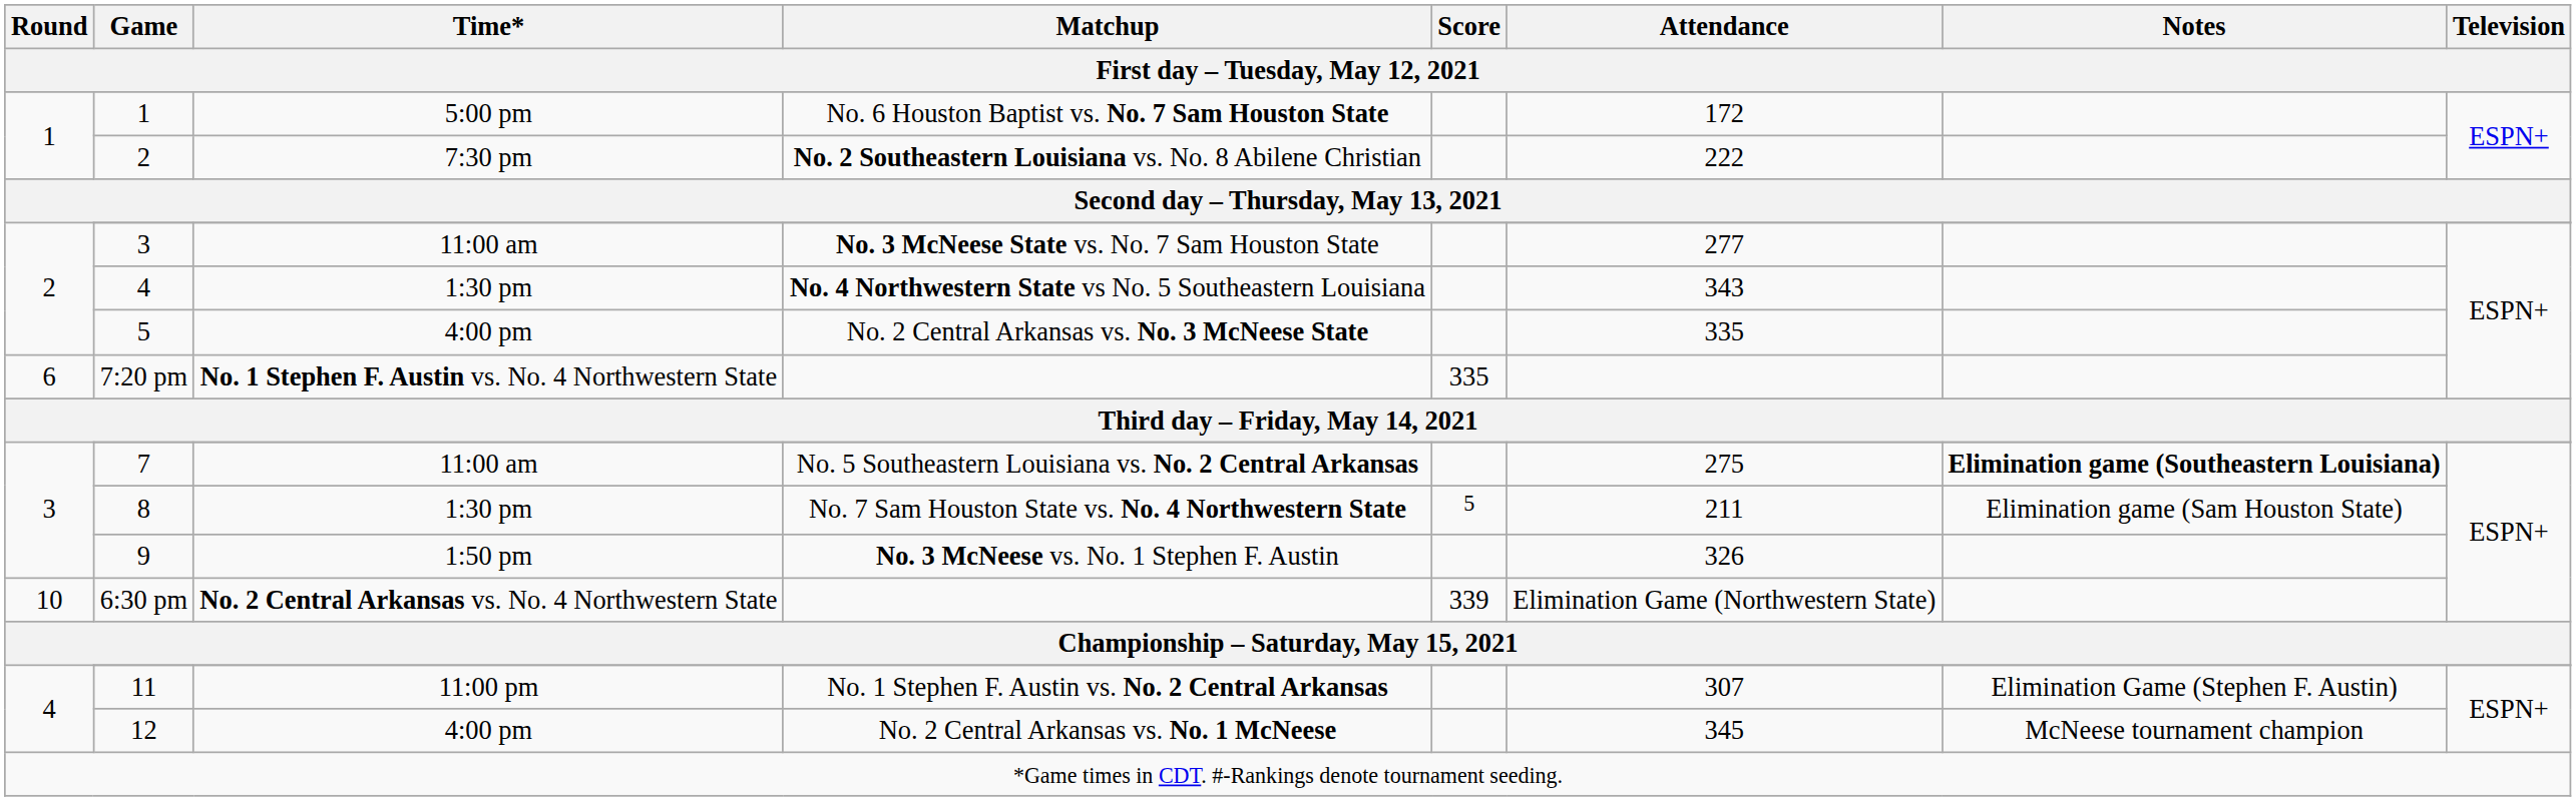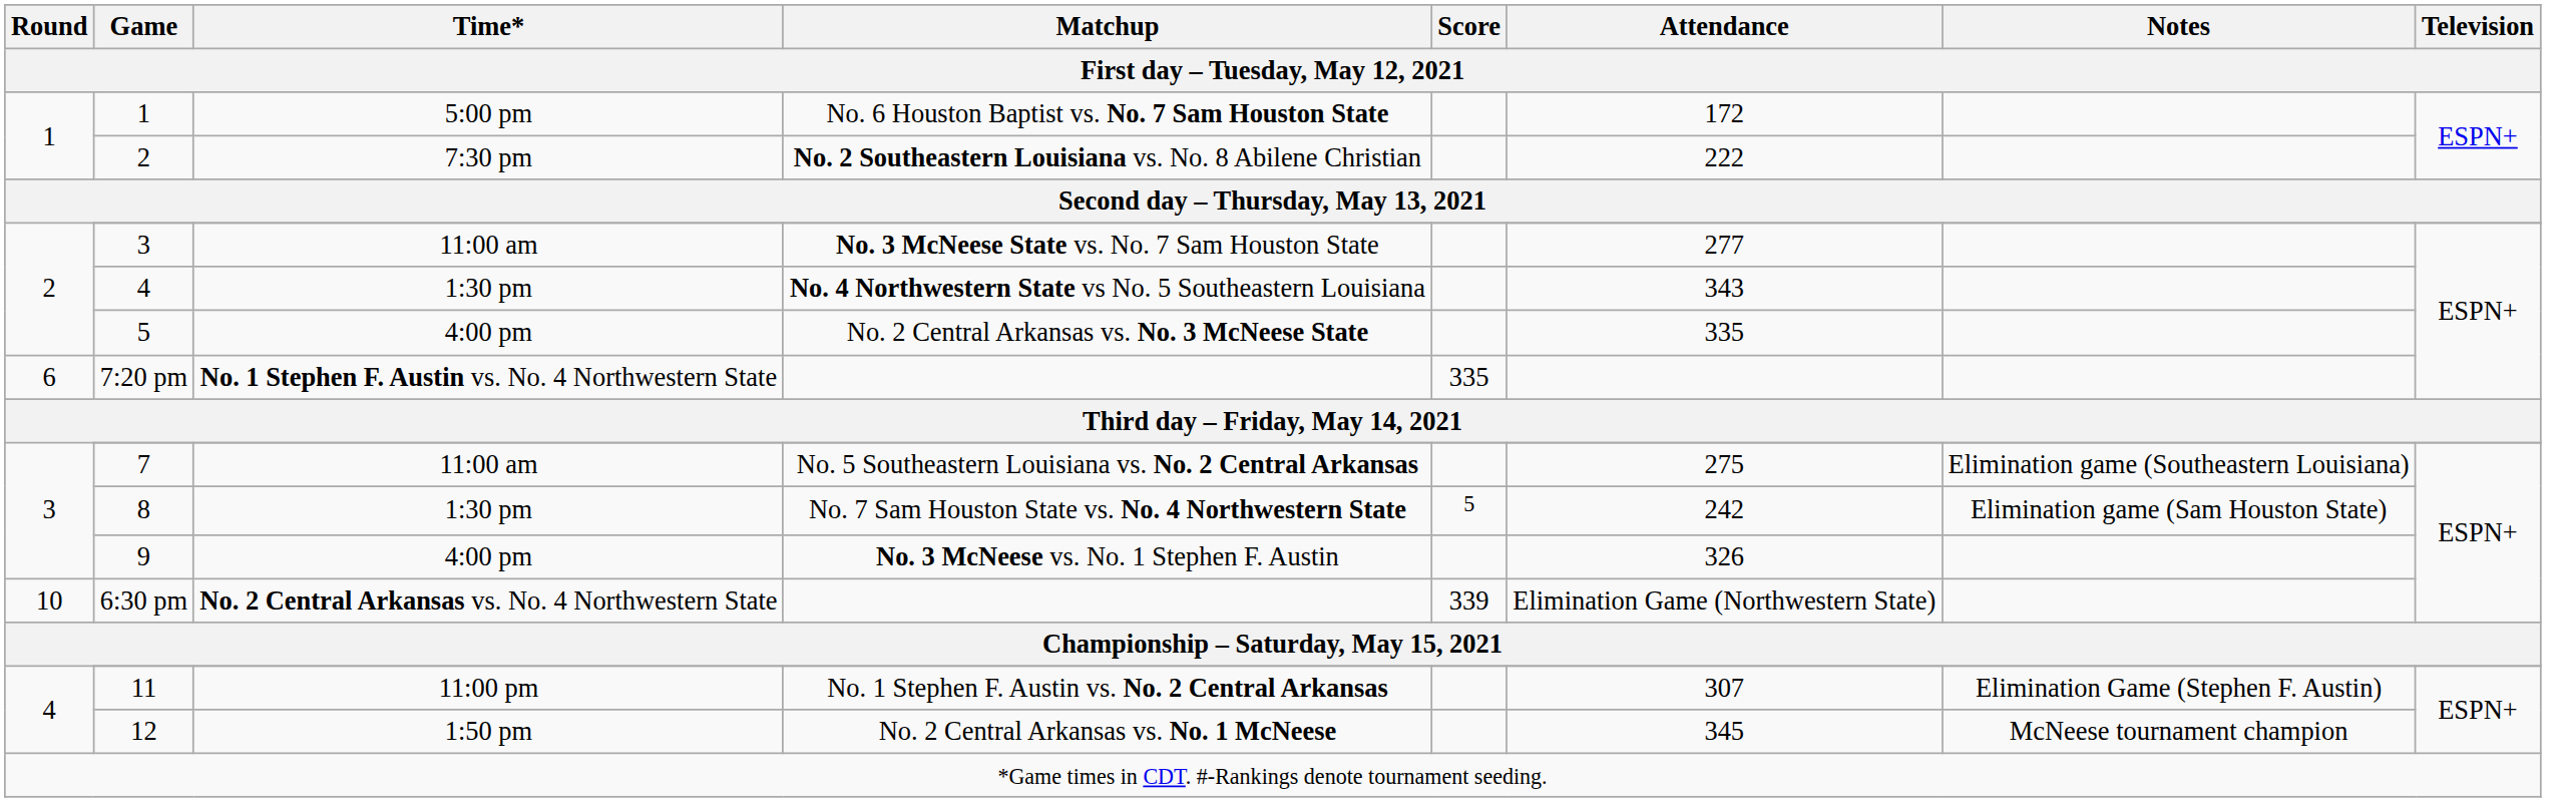 <table class="wikitable" style="font-size: 95%;text-align:center">
 <tr align="center">
 <th>Round</th>
 <th>Game</th>
 <th>Time*</th>
 <th>Matchup</th>
 <th>Score</th>
 <th>Attendance</th>
 <th>Notes</th>
 <th>Television</th>
 </tr>
 <tr>
 <th colspan="8">First day – Tuesday, May 12, 2021</th>
 </tr>
 <tr>
 <td rowspan="2">1</td>
 <td>1</td>
 <td>5:00 pm</td>
 <td>No. 6 Houston Baptist vs. <strong>No. 7 Sam Houston State</strong></td>
 <td></td>
 <td>172</td>
 <td></td>
 <td rowspan="2"><a href='#'>ESPN+</a></td>
 </tr>
 <tr>
 <td>2</td>
 <td>7:30 pm</td>
 <td><strong>No. 2 Southeastern Louisiana</strong> vs. No. 8 Abilene Christian</td>
 <td></td>
 <td>222</td>
 <td></td>
 </tr>
 <tr>
 <th colspan="8">Second day – Thursday, May 13, 2021</th>
 </tr>
 <tr>
 <td rowspan="4">2</td>
 </tr>
 <tr>
 <td>3</td>
 <td>11:00 am</td>
 <td><strong>No. 3 McNeese State</strong> vs. No. 7 Sam Houston State</td>
 <td></td>
 <td>277</td>
 <td></td>
 <td rowspan="4">ESPN+</td>
 </tr>
 <tr>
 <td>4</td>
 <td>1:30 pm</td>
 <td><strong>No. 4 Northwestern State</strong> vs No. 5 Southeastern Louisiana</td>
 <td></td>
 <td>343</td>
 <td></td>
 </tr>
 <tr>
 <td>5</td>
 <td>4:00 pm</td>
 <td>No. 2 Central Arkansas vs. <strong>No. 3 McNeese State</strong></td>
 <td></td>
 <td>335</td>
 <td></td>
 </tr>
 <tr>
 <td>6</td>
 <td>7:20 pm</td>
 <td><strong>No. 1 Stephen F. Austin</strong> vs. No. 4 Northwestern State</td>
 <td></td>
 <td>335</td>
 <td></td>
 </tr>
 <tr>
 <th colspan="8">Third day – Friday, May 14, 2021</th>
 </tr>
 <tr>
 <td rowspan="4">3</td>
 </tr>
 <tr>
 <td>7</td>
 <td>11:00 am</td>
 <td>No. 5 Southeastern Louisiana vs. <strong>No. 2 Central Arkansas</strong></td>
 <td></td>
 <td>275</td>
-<td><strong>Elimination game (Southeastern Louisiana)</strong></td>
+<td>Elimination game (Southeastern Louisiana)</td>
 <td rowspan="4">ESPN+</td>
 </tr>
 <tr>
 <td>8</td>
 <td>1:30 pm</td>
 <td>No. 7 Sam Houston State vs. <strong>No. 4 Northwestern State</strong></td>
 <td><sup>5</sup></td>
-<td>211</td>
+<td>242</td>
 <td>Elimination game (Sam Houston State)</td>
 </tr>
 <tr>
 <td>9</td>
-<td>1:50 pm</td>
+<td>4:00 pm</td>
 <td><strong>No. 3 McNeese</strong> vs. No. 1 Stephen F. Austin</td>
 <td></td>
 <td>326</td>
 <td></td>
 </tr>
 <tr>
 <td>10</td>
 <td>6:30 pm</td>
 <td><strong>No. 2 Central Arkansas</strong> vs. No. 4 Northwestern State</td>
 <td></td>
 <td>339</td>
 <td>Elimination Game (Northwestern State)</td>
 </tr>
 <tr>
 <th colspan="8">Championship – Saturday, May 15, 2021</th>
 </tr>
 <tr>
 <td rowspan="3">4</td>
 </tr>
 <tr>
 <td>11</td>
 <td>11:00 pm</td>
 <td>No. 1 Stephen F. Austin vs. <strong>No. 2 Central Arkansas</strong></td>
 <td></td>
 <td>307</td>
 <td>Elimination Game (Stephen F. Austin)</td>
 <td rowspan="2">ESPN+</td>
 </tr>
 <tr>
 <td>12</td>
-<td>4:00 pm</td>
+<td>1:50 pm</td>
 <td>No. 2 Central Arkansas vs. <strong>No. 1 McNeese</strong></td>
 <td></td>
 <td>345</td>
 <td>McNeese tournament champion</td>
 </tr>
 <tr>
 <td colspan="8"><small>*Game times in <a href='#'>CDT</a>. #-Rankings denote tournament seeding.</small></td>
 </tr>
 </table>
